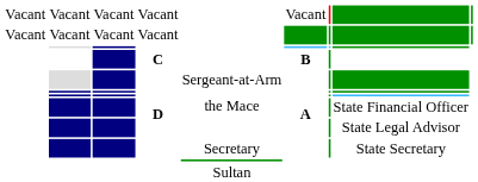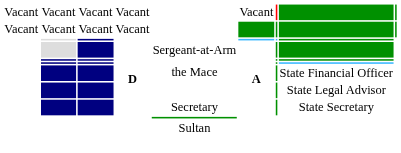 <table style="font-size:100%; text-align:center;">
 <tr>
 <td>Vacant</td>
 <td>Vacant</td>
 <td>Vacant</td>
 <td>Vacant</td>
 <td></td>
 <td>Vacant</td>
 <td style="background-color:#FF0000;"></td>
 <td style="background-color:#009000;"></td>
 <td style="background-color:#009000;"></td>
 </tr>
 <tr>
 <td>Vacant</td>
 <td>Vacant</td>
 <td>Vacant</td>
 <td>Vacant</td>
 <td></td>
 <td style="background-color:#009000;"></td>
 <td style="background-color:#009000;"></td>
 <td style="background-color:#009000;"></td>
 <td style="background-color:#009000;"></td>
 </tr>
 <tr>
 <td></td>
 <td style="background-color:#DDDDDD;"></td>
 <td style="background-color:#000080;"></td>
 <td style="background-color:#;"></td>
 <td></td>
 <td style="background-color:#3BB9FF;"></td>
 <td style="background-color:#3BB9FF;"></td>
 <td style="background-color:#009000;"></td>
-<td></td>
-</tr>
-<tr>
-<td></td>
-<td></td>
-<td style="background-color:#000080;"></td>
-<td><strong>C</strong></td>
-<td></td>
-<td><strong>B</strong></td>
-<td style="background-color:#009000;"></td>
-<td></td>
 <td></td>
 </tr>
 <tr>
 <td></td>
 <td bgcolor=#DDDDDD></td>
 <td bgcolor=#000080></td>
 <td rowspan=6><strong>D</strong></td>
 <td>Sergeant-at-Arm</td>
 <td rowspan=6><strong>A</strong></td>
 <td style="background-color:#009000;"></td>
 <td style="background-color:#009000;"></td>
 <td></td>
 </tr>
 <tr>
 <td></td>
 <td style="background-color:#000080;"></td>
 <td style="background-color:#000080;"></td>
 <td></td>
 <td style="background-color:#009000;"></td>
 <td style="background-color:#009000;"></td>
 <td></td>
 </tr>
 <tr>
 <td></td>
 <td style="background-color:#000080;"></td>
 <td style="background-color:#000080;"></td>
 <td rowspan=2>the Mace</td>
 <td style="background-color:#009000;"></td>
 <td style="background-color:#3BB9FF;"></td>
 <td></td>
 </tr>
 <tr>
 <td></td>
 <td style="background-color:#000080;"></td>
 <td style="background-color:#000080;"></td>
 <td style="background-color:#009000;"></td>
 <td>State Financial Officer</td>
 <td></td>
 </tr>
 <tr>
 <td></td>
 <td style="background-color:#000080;"></td>
 <td style="background-color:#000080;"></td>
 <td></td>
 <td style="background-color:#009000;"></td>
 <td>State Legal Advisor</td>
 <td></td>
 </tr>
 <tr>
 <td></td>
 <td style="background-color:#000080;"></td>
 <td style="background-color:#000080;"></td>
 <td>Secretary</td>
 <td style="background-color:#009000;"></td>
 <td>State Secretary</td>
 <td></td>
 </tr>
 <tr>
 <td></td>
 <td></td>
 <td></td>
 <td></td>
 <td bgcolor=#009000></td>
 <td></td>
 <td></td>
 <td></td>
 <td></td>
 </tr>
 <tr>
 <td></td>
 <td></td>
 <td></td>
 <td></td>
 <td>Sultan</td>
 <td></td>
 <td></td>
 <td></td>
 <td></td>
 </tr>
 </table>
